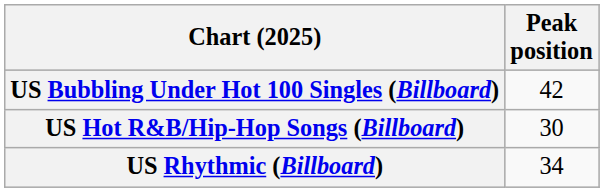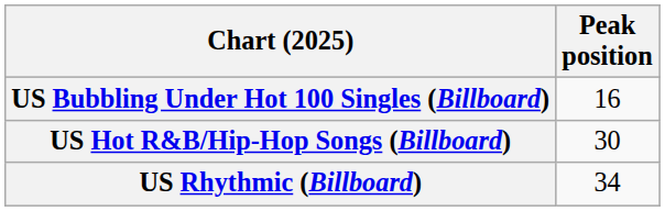 <table class="wikitable sortable plainrowheaders" style="text-align:center">
 <tr>
 <th scope="col">Chart (2025)</th>
 <th scope="col">Peak<br>position</th>
 </tr>
 <tr>
 <th scope="row">US <a href='#'>Bubbling Under Hot 100 Singles</a> (<em><a href='#'>Billboard</a></em>)</th>
-<td>42</td>
+<td>16</td>
 </tr>
 <tr>
 <th scope="row">US <a href='#'>Hot R&B/Hip-Hop Songs</a> (<em><a href='#'>Billboard</a></em>)</th>
 <td>30</td>
 </tr>
 <tr>
 <th scope="row">US <a href='#'>Rhythmic</a> (<em><a href='#'>Billboard</a></em>)</th>
 <td>34</td>
 </tr>
 </table>
